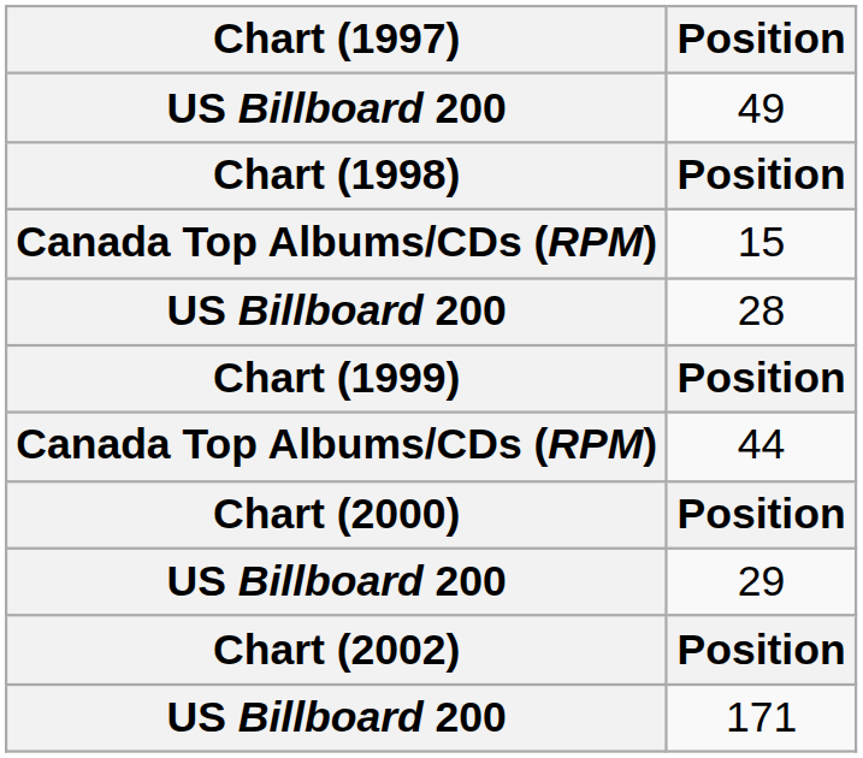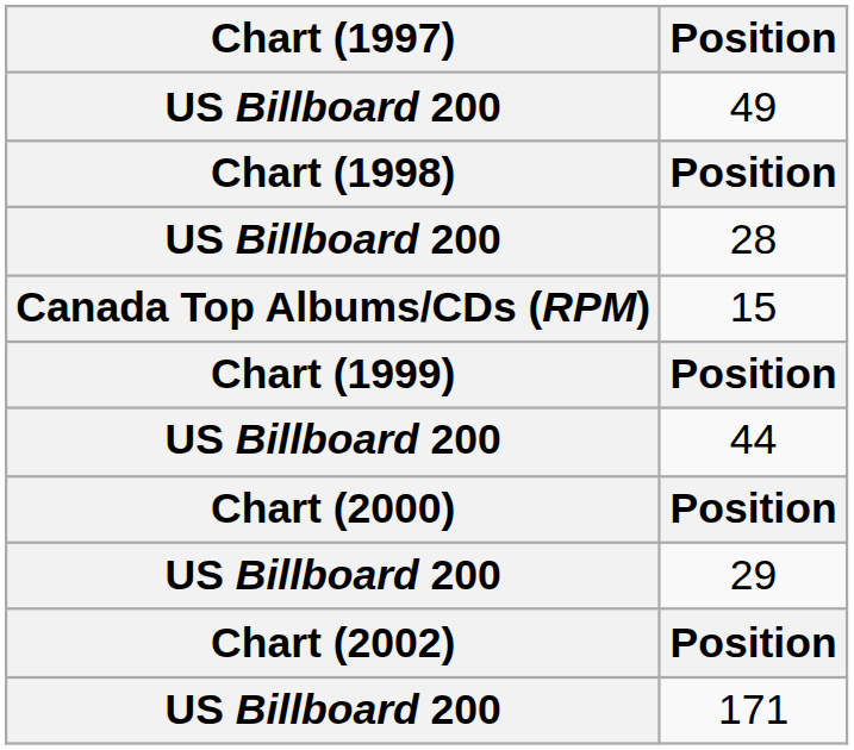 <table class="wikitable sortable plainrowheaders" style="text-align:center">
 <tr>
 <th scope="col">Chart (1997)</th>
 <th scope="col">Position</th>
 </tr>
 <tr>
 <th scope="row">US <em>Billboard</em> 200</th>
 <td>49</td>
 </tr>
 <tr>
 <th scope="col">Chart (1998)</th>
 <th scope="col">Position</th>
 </tr>
 <tr>
+<th scope="row">US <em>Billboard</em> 200</th>
+<td>28</td>
+</tr>
+<tr>
 <th scope="row">Canada Top Albums/CDs (<em>RPM</em>)</th>
 <td>15</td>
-</tr>
-<tr>
-<th scope="row">US <em>Billboard</em> 200</th>
-<td>28</td>
 </tr>
 <tr>
 <th scope="col">Chart (1999)</th>
 <th scope="col">Position</th>
 </tr>
 <tr>
-<th scope="row">Canada Top Albums/CDs (<em>RPM</em>)</th>
+<th scope="row">US <em>Billboard</em> 200</th>
 <td>44</td>
 </tr>
 <tr>
 <th scope="col">Chart (2000)</th>
 <th scope="col">Position</th>
 </tr>
 <tr>
 <th scope="row">US <em>Billboard</em> 200</th>
 <td>29</td>
 </tr>
 <tr>
 <th scope="col">Chart (2002)</th>
 <th scope="col">Position</th>
 </tr>
 <tr>
 <th scope="row">US <em>Billboard</em> 200</th>
 <td>171</td>
 </tr>
 </table>
